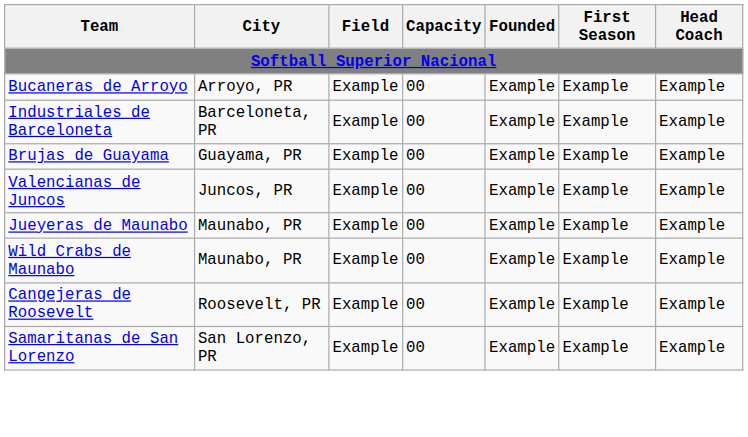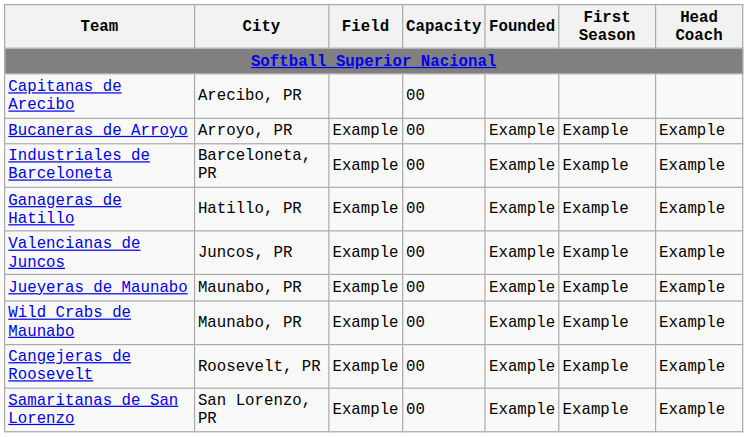 <table class="wikitable sortable">
 <tr>
 <th>Team</th>
 <th>City</th>
 <th>Field</th>
 <th>Capacity</th>
 <th>Founded</th>
 <th>First Season</th>
 <th>Head Coach</th>
 </tr>
 <tr>
 <th style="background:grey;" colspan="7"><a href='#'><span>Softball Superior Nacional</span></a></th>
+</tr>
+<tr>
+<td><a href='#'>Capitanas de Arecibo</a></td>
+<td>Arecibo, PR</td>
+<td></td>
+<td>00</td>
+<td></td>
+<td></td>
+<td></td>
 </tr>
 <tr>
 <td><a href='#'>Bucaneras de Arroyo</a></td>
 <td>Arroyo, PR</td>
 <td>Example</td>
 <td>00</td>
 <td>Example</td>
 <td>Example</td>
 <td>Example</td>
 </tr>
 <tr>
 <td><a href='#'>Industriales de Barceloneta</a></td>
 <td>Barceloneta, PR</td>
 <td>Example</td>
 <td>00</td>
 <td>Example</td>
 <td>Example</td>
 <td>Example</td>
 </tr>
 <tr>
-<td><a href='#'>Brujas de Guayama</a></td>
-<td>Guayama, PR</td>
+<td><a href='#'>Ganageras de Hatillo</a></td>
+<td>Hatillo, PR</td>
 <td>Example</td>
 <td>00</td>
 <td>Example</td>
 <td>Example</td>
 <td>Example</td>
 </tr>
 <tr>
 <td><a href='#'>Valencianas de Juncos</a></td>
 <td>Juncos, PR</td>
 <td>Example</td>
 <td>00</td>
 <td>Example</td>
 <td>Example</td>
 <td>Example</td>
 </tr>
 <tr>
 <td><a href='#'>Jueyeras de Maunabo</a></td>
 <td>Maunabo, PR</td>
 <td>Example</td>
 <td>00</td>
 <td>Example</td>
 <td>Example</td>
 <td>Example</td>
 </tr>
 <tr>
 <td><a href='#'>Wild Crabs de Maunabo</a></td>
 <td>Maunabo, PR</td>
 <td>Example</td>
 <td>00</td>
 <td>Example</td>
 <td>Example</td>
 <td>Example</td>
 </tr>
 <tr>
 <td><a href='#'>Cangejeras de Roosevelt</a></td>
 <td>Roosevelt, PR</td>
 <td>Example</td>
 <td>00</td>
 <td>Example</td>
 <td>Example</td>
 <td>Example</td>
 </tr>
 <tr>
 <td><a href='#'>Samaritanas de San Lorenzo</a></td>
 <td>San Lorenzo, PR</td>
 <td>Example</td>
 <td>00</td>
 <td>Example</td>
 <td>Example</td>
 <td>Example</td>
 </tr>
 </table>
